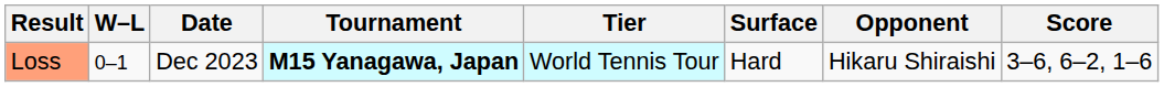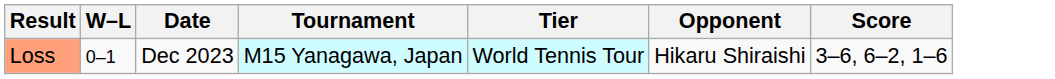 <table class="sortable wikitable">
 <tr>
 <th>Result</th>
 <th class="unsortable">W–L</th>
 <th>Date</th>
 <th>Tournament</th>
 <th>Tier</th>
-<th>Surface</th>
 <th>Opponent</th>
 <th class="unsortable">Score</th>
 </tr>
 <tr>
 <td bgcolor=FFA07A>Loss</td>
 <td><small>0–1</small></td>
 <td>Dec 2023</td>
-<td style="background:#cffcff;"><strong>M15 Yanagawa, Japan</strong></td>
+<td style="background:#cffcff;">M15 Yanagawa, Japan</td>
 <td style="background:#cffcff;">World Tennis Tour</td>
-<td>Hard</td>
 <td> Hikaru Shiraishi</td>
 <td>3–6, 6–2, 1–6</td>
 </tr>
 </table>
